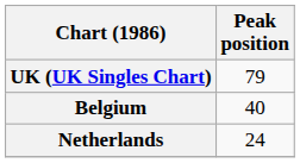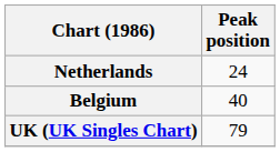 <table class="wikitable sortable plainrowheaders" style="text-align:center">
 <tr>
 <th scope="col">Chart (1986)</th>
 <th scope="col">Peak<br>position</th>
 </tr>
 <tr>
-<th scope="row">UK (<a href='#'>UK Singles Chart</a>)</th>
-<td>79</td>
+<th scope="row">Netherlands</th>
+<td>24</td>
 </tr>
 <tr>
 <th scope="row">Belgium</th>
 <td align="center">40</td>
 </tr>
 <tr>
-<th scope="row">Netherlands</th>
-<td>24</td>
+<th scope="row">UK (<a href='#'>UK Singles Chart</a>)</th>
+<td>79</td>
 </tr>
 <tr>
 </tr>
 </table>
